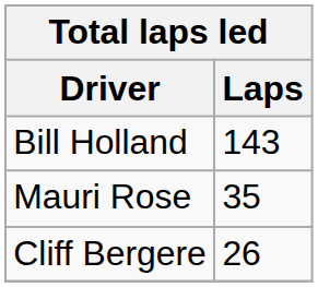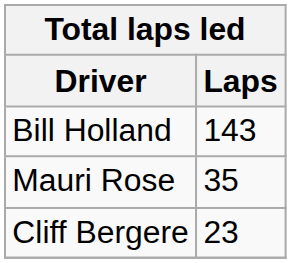 <table class="wikitable">
 <tr>
 <th colspan=2>Total laps led</th>
 </tr>
 <tr>
 <th>Driver</th>
 <th>Laps</th>
 </tr>
 <tr>
 <td>Bill Holland</td>
 <td>143</td>
 </tr>
 <tr>
 <td>Mauri Rose</td>
 <td>35</td>
 </tr>
 <tr>
 <td>Cliff Bergere</td>
-<td>26</td>
+<td>23</td>
 </tr>
 <tr>
 </tr>
 </table>
